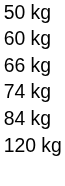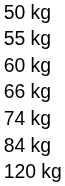 <table>
 <tr>
 <td>50 kg</td>
+<td></td>
+<td></td>
+<td></td>
+</tr>
+<tr>
+<td>55 kg</td>
 <td></td>
 <td></td>
 <td></td>
 </tr>
 <tr>
 <td>60 kg</td>
 <td></td>
 <td></td>
 <td></td>
 </tr>
 <tr>
 <td>66 kg</td>
 <td></td>
 <td></td>
 <td></td>
 </tr>
 <tr>
 <td rowspan=2>74 kg</td>
 <td rowspan=2></td>
 <td rowspan=2></td>
 <td></td>
 </tr>
 <tr>
 <td></td>
 </tr>
 <tr>
 <td>84 kg</td>
 <td></td>
 <td></td>
 <td></td>
 </tr>
 <tr>
 <td>120 kg</td>
 <td></td>
 <td></td>
 <td></td>
 </tr>
 </table>
